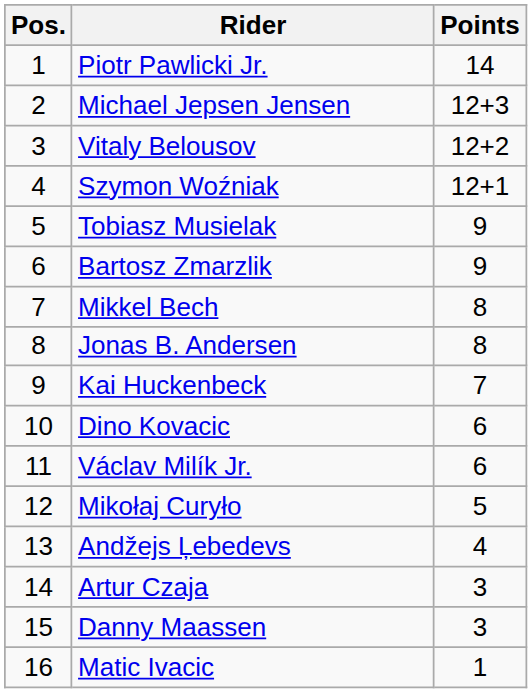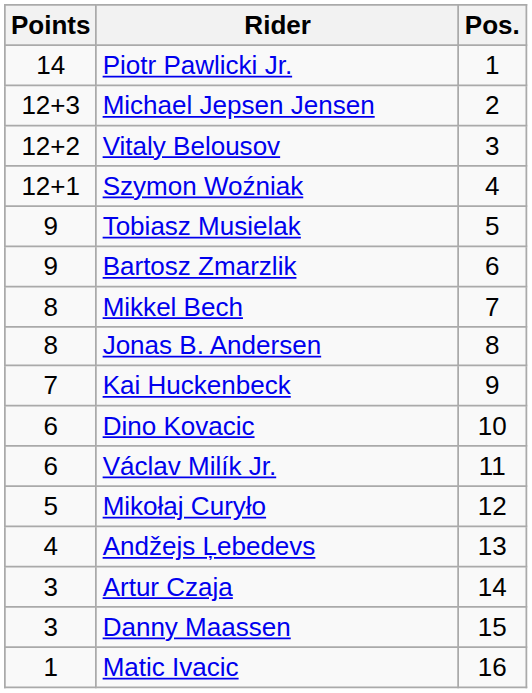 <table class=wikitable style="font-size:93%;">
 <tr>
+<th width=40px>Points</th>
+<th width=200px>Rider</th>
 <th width=25px>Pos.</th>
-<th width=200px>Rider</th>
-<th width=40px>Points</th>
 </tr>
 <tr align=center >
+<td>14</td>
+<td align=left> <a href='#'>Piotr Pawlicki Jr.</a></td>
 <td>1</td>
-<td align=left> <a href='#'>Piotr Pawlicki Jr.</a></td>
-<td>14</td>
 </tr>
 <tr align=center >
+<td>12+3</td>
+<td align=left> <a href='#'>Michael Jepsen Jensen</a></td>
 <td>2</td>
-<td align=left> <a href='#'>Michael Jepsen Jensen</a></td>
-<td>12+3</td>
 </tr>
 <tr align=center >
+<td>12+2</td>
+<td align=left> <a href='#'>Vitaly Belousov</a></td>
 <td>3</td>
-<td align=left> <a href='#'>Vitaly Belousov</a></td>
-<td>12+2</td>
 </tr>
 <tr align=center >
+<td>12+1</td>
+<td align=left> <a href='#'>Szymon Woźniak</a></td>
 <td>4</td>
-<td align=left> <a href='#'>Szymon Woźniak</a></td>
-<td>12+1</td>
 </tr>
 <tr align=center >
+<td>9</td>
+<td align=left> <a href='#'>Tobiasz Musielak</a></td>
 <td>5</td>
-<td align=left> <a href='#'>Tobiasz Musielak</a></td>
-<td>9</td>
 </tr>
 <tr align=center>
+<td>9</td>
+<td align=left> <a href='#'>Bartosz Zmarzlik</a></td>
 <td>6</td>
-<td align=left> <a href='#'>Bartosz Zmarzlik</a></td>
-<td>9</td>
 </tr>
 <tr align=center>
+<td>8</td>
+<td align=left> <a href='#'>Mikkel Bech</a></td>
 <td>7</td>
-<td align=left> <a href='#'>Mikkel Bech</a></td>
-<td>8</td>
 </tr>
 <tr align=center>
 <td>8</td>
 <td align=left> <a href='#'>Jonas B. Andersen</a></td>
 <td>8</td>
 </tr>
 <tr align=center>
+<td>7</td>
+<td align=left> <a href='#'>Kai Huckenbeck</a></td>
 <td>9</td>
-<td align=left> <a href='#'>Kai Huckenbeck</a></td>
-<td>7</td>
 </tr>
 <tr align=center>
+<td>6</td>
+<td align=left> <a href='#'>Dino Kovacic</a></td>
 <td>10</td>
-<td align=left> <a href='#'>Dino Kovacic</a></td>
-<td>6</td>
 </tr>
 <tr align=center>
+<td>6</td>
+<td align=left> <a href='#'>Václav Milík Jr.</a></td>
 <td>11</td>
-<td align=left> <a href='#'>Václav Milík Jr.</a></td>
-<td>6</td>
 </tr>
 <tr align=center>
+<td>5</td>
+<td align=left> <a href='#'>Mikołaj Curyło</a></td>
 <td>12</td>
-<td align=left> <a href='#'>Mikołaj Curyło</a></td>
-<td>5</td>
 </tr>
 <tr align=center>
+<td>4</td>
+<td align=left> <a href='#'>Andžejs Ļebedevs</a></td>
 <td>13</td>
-<td align=left> <a href='#'>Andžejs Ļebedevs</a></td>
-<td>4</td>
 </tr>
 <tr align=center>
+<td>3</td>
+<td align=left> <a href='#'>Artur Czaja</a></td>
 <td>14</td>
-<td align=left> <a href='#'>Artur Czaja</a></td>
-<td>3</td>
 </tr>
 <tr align=center>
+<td>3</td>
+<td align=left> <a href='#'>Danny Maassen</a></td>
 <td>15</td>
-<td align=left> <a href='#'>Danny Maassen</a></td>
-<td>3</td>
 </tr>
 <tr align=center>
+<td>1</td>
+<td align=left> <a href='#'>Matic Ivacic</a></td>
 <td>16</td>
-<td align=left> <a href='#'>Matic Ivacic</a></td>
-<td>1</td>
 </tr>
 </table>
